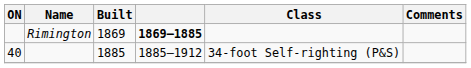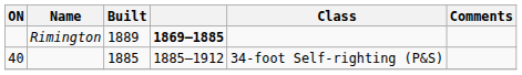 <table class="wikitable">
 <tr>
 <th>ON</th>
 <th>Name</th>
 <th>Built</th>
 <th></th>
 <th>Class</th>
 <th>Comments</th>
 </tr>
 <tr>
 <td></td>
 <td><em>Rimington</em></td>
-<td>1869</td>
+<td>1889</td>
 <td><strong>1869–1885</strong></td>
 <td></td>
 <td><br></td>
 </tr>
 <tr>
 <td>40</td>
 <td></td>
 <td>1885</td>
 <td>1885–1912</td>
 <td>34-foot Self-righting (P&S)</td>
 <td></td>
 </tr>
 <tr>
 </tr>
 </table>
